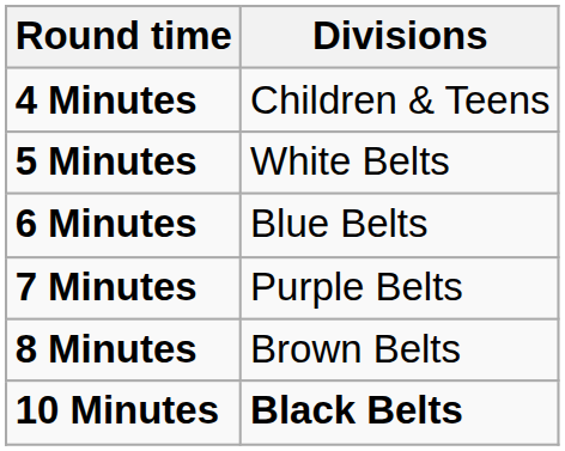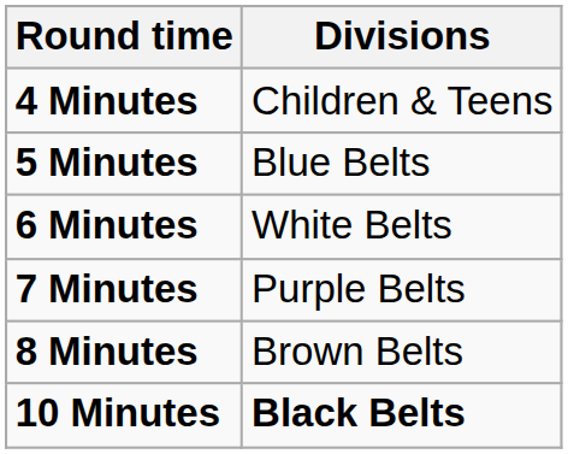 <table class="wikitable">
 <tr>
 <th>Round time</th>
 <th>Divisions</th>
 </tr>
 <tr>
 <td><strong>4 Minutes</strong></td>
 <td>Children & Teens</td>
 </tr>
 <tr>
 <td><strong>5 Minutes</strong></td>
-<td>White Belts</td>
+<td>Blue Belts</td>
 </tr>
 <tr>
 <td><strong>6 Minutes</strong></td>
-<td>Blue Belts</td>
+<td>White Belts</td>
 </tr>
 <tr>
 <td><strong>7 Minutes</strong></td>
 <td>Purple Belts</td>
 </tr>
 <tr>
 <td><strong>8 Minutes</strong></td>
 <td>Brown Belts</td>
 </tr>
 <tr>
 <td><strong>10 Minutes</strong></td>
 <td><strong>Black Belts</strong></td>
 </tr>
 </table>
